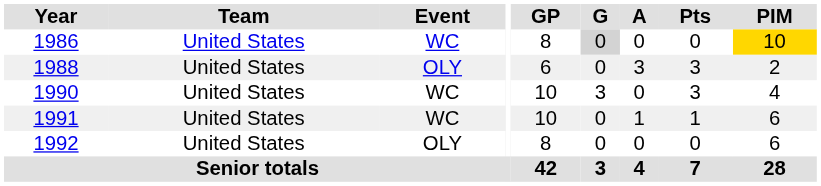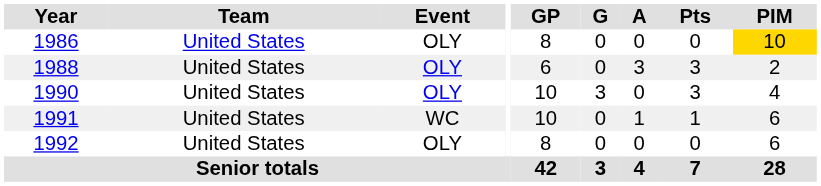 <table border="0" cellpadding="1" cellspacing="0" ID="Table3" style="text-align:center; width:40em">
 <tr bgcolor="#e0e0e0">
 <th>Year</th>
 <th>Team</th>
 <th>Event</th>
 <th rowspan="102" bgcolor="#ffffff"></th>
 <th>GP</th>
 <th>G</th>
 <th>A</th>
 <th>Pts</th>
 <th>PIM</th>
 </tr>
 <tr>
 <td><a href='#'>1986</a></td>
 <td><a href='#'>United States</a></td>
-<td><a href='#'>WC</a></td>
+<td>OLY</td>
 <td>8</td>
-<td style="background: lightgrey;">0</td>
+<td>0</td>
 <td>0</td>
 <td>0</td>
 <td style="background: gold;">10</td>
 </tr>
 <tr bgcolor="#f0f0f0">
 <td><a href='#'>1988</a></td>
 <td>United States</td>
 <td><a href='#'>OLY</a></td>
 <td>6</td>
 <td>0</td>
 <td>3</td>
 <td>3</td>
 <td>2</td>
 </tr>
 <tr>
 <td><a href='#'>1990</a></td>
 <td>United States</td>
-<td>WC</td>
+<td><a href='#'>OLY</a></td>
 <td>10</td>
 <td>3</td>
 <td>0</td>
 <td>3</td>
 <td>4</td>
 </tr>
 <tr bgcolor="#f0f0f0">
 <td><a href='#'>1991</a></td>
 <td>United States</td>
 <td>WC</td>
 <td>10</td>
 <td>0</td>
 <td>1</td>
 <td>1</td>
 <td>6</td>
 </tr>
 <tr>
 <td><a href='#'>1992</a></td>
 <td>United States</td>
 <td>OLY</td>
 <td>8</td>
 <td>0</td>
 <td>0</td>
 <td>0</td>
 <td>6</td>
 </tr>
 <tr bgcolor="#e0e0e0">
 <th colspan="4">Senior totals</th>
 <th>42</th>
 <th>3</th>
 <th>4</th>
 <th>7</th>
 <th>28</th>
 </tr>
 </table>
